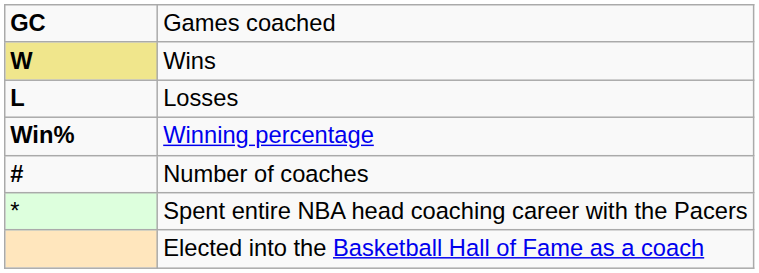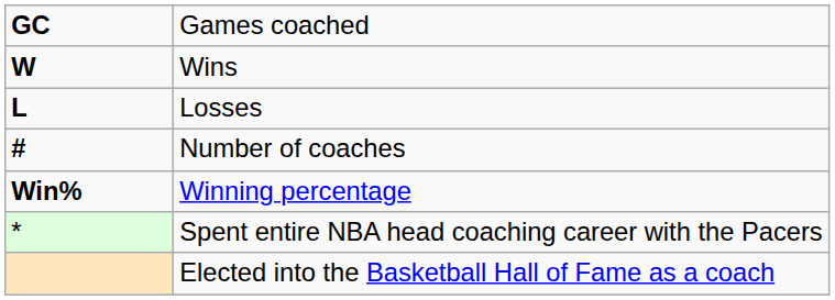 <table class="wikitable">
 <tr>
 <td><strong>GC</strong></td>
 <td>Games coached</td>
 </tr>
 <tr>
-<td style="background: khaki;"><strong>W</strong></td>
+<td><strong>W</strong></td>
 <td>Wins</td>
 </tr>
 <tr>
 <td><strong>L</strong></td>
 <td>Losses</td>
 </tr>
 <tr>
+<td><strong>#</strong></td>
+<td>Number of coaches</td>
+</tr>
+<tr>
 <td><strong>Win%</strong></td>
 <td><a href='#'>Winning percentage</a></td>
-</tr>
-<tr>
-<td><strong>#</strong></td>
-<td>Number of coaches</td>
 </tr>
 <tr>
 <td style="background-color:#ddffdd; width:6em">*</td>
 <td>Spent entire NBA head coaching career with the Pacers</td>
 </tr>
 <tr>
 <td style="background-color:#FFE6BD; width:6em"></td>
 <td>Elected into the <a href='#'>Basketball Hall of Fame as a coach</a></td>
 </tr>
 </table>
